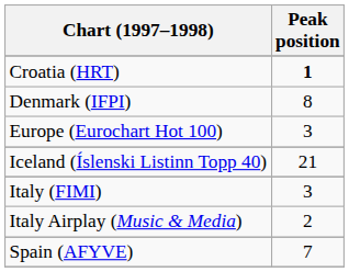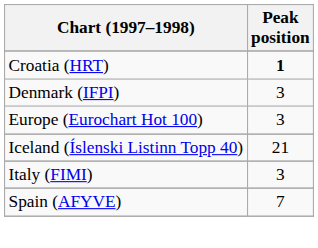 <table class="wikitable sortable">
 <tr>
 <th>Chart (1997–1998)</th>
 <th>Peak<br>position</th>
 </tr>
 <tr>
 </tr>
 <tr>
 </tr>
 <tr>
 </tr>
 <tr>
 </tr>
 <tr>
 </tr>
 <tr>
 <td>Croatia (<a href='#'>HRT</a>)</td>
 <td align="center"><strong>1</strong></td>
 </tr>
 <tr>
 <td>Denmark (<a href='#'>IFPI</a>)</td>
-<td align="center">8</td>
+<td align="center">3</td>
 </tr>
 <tr>
 <td>Europe (<a href='#'>Eurochart Hot 100</a>)</td>
 <td align="center">3</td>
 </tr>
 <tr>
 </tr>
 <tr>
 </tr>
 <tr>
 <td>Iceland (<a href='#'>Íslenski Listinn Topp 40</a>)</td>
 <td align="center">21</td>
 </tr>
 <tr>
 </tr>
 <tr>
 <td>Italy (<a href='#'>FIMI</a>)</td>
 <td align="center">3</td>
-</tr>
-<tr>
-<td>Italy Airplay (<em><a href='#'>Music & Media</a></em>)</td>
-<td align="center">2</td>
 </tr>
 <tr>
 </tr>
 <tr>
 </tr>
 <tr>
 </tr>
 <tr>
 </tr>
 <tr>
 <td>Spain (<a href='#'>AFYVE</a>)</td>
 <td align="center">7</td>
 </tr>
 <tr>
 </tr>
 <tr>
 </tr>
 <tr>
 </tr>
 <tr>
 </tr>
 </table>
